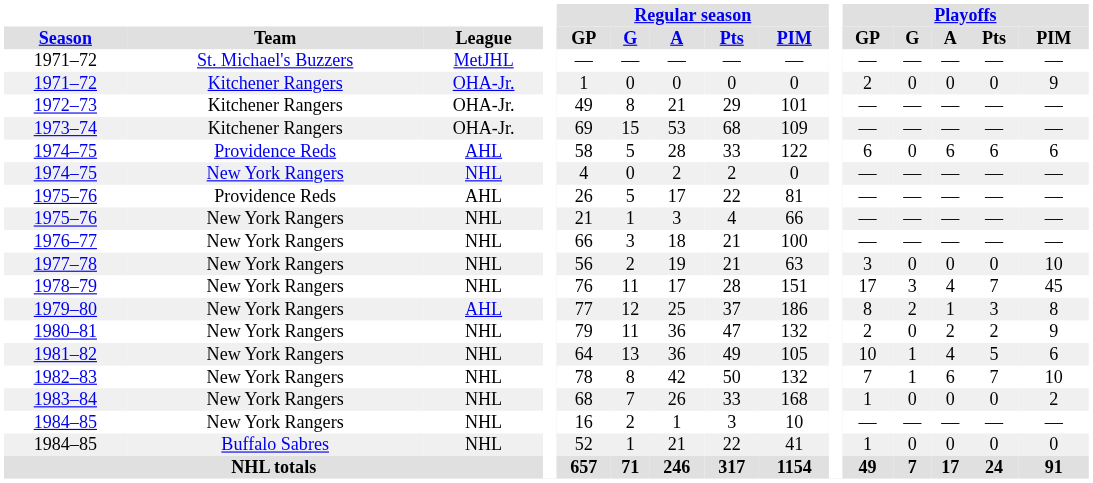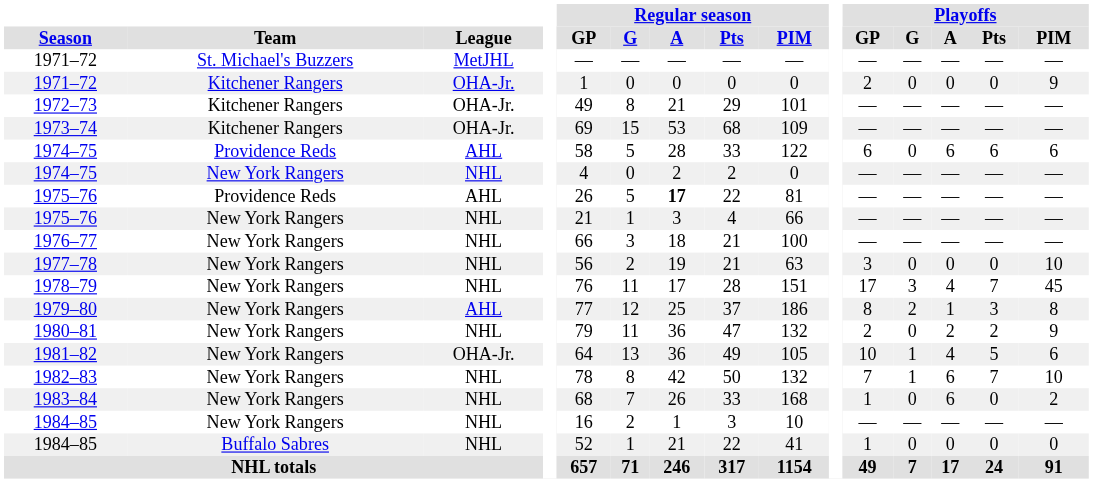 <table border="0" cellpadding="1" cellspacing="0" style="text-align:center; width:60em">
 <tr bgcolor="#e0e0e0">
 <th colspan="3" bgcolor="#ffffff"> </th>
 <th rowspan="99" bgcolor="#ffffff"> </th>
 <th colspan="5"><a href='#'>Regular season</a></th>
 <th rowspan="99" bgcolor="#ffffff"> </th>
 <th colspan="5"><a href='#'>Playoffs</a></th>
 </tr>
 <tr bgcolor="#e0e0e0">
 <th><a href='#'>Season</a></th>
 <th>Team</th>
 <th>League</th>
 <th>GP</th>
 <th><a href='#'>G</a></th>
 <th><a href='#'>A</a></th>
 <th><a href='#'>Pts</a></th>
 <th><a href='#'>PIM</a></th>
 <th>GP</th>
 <th>G</th>
 <th>A</th>
 <th>Pts</th>
 <th>PIM</th>
 </tr>
 <tr>
 <td>1971–72</td>
 <td><a href='#'>St. Michael's Buzzers</a></td>
 <td><a href='#'>MetJHL</a></td>
 <td>—</td>
 <td>—</td>
 <td>—</td>
 <td>—</td>
 <td>—</td>
 <td>—</td>
 <td>—</td>
 <td>—</td>
 <td>—</td>
 <td>—</td>
 </tr>
 <tr style="background:#f0f0f0;">
 <td><a href='#'>1971–72</a></td>
 <td><a href='#'>Kitchener Rangers</a></td>
 <td><a href='#'>OHA-Jr.</a></td>
 <td>1</td>
 <td>0</td>
 <td>0</td>
 <td>0</td>
 <td>0</td>
 <td>2</td>
 <td>0</td>
 <td>0</td>
 <td>0</td>
 <td>9</td>
 </tr>
 <tr>
 <td><a href='#'>1972–73</a></td>
 <td>Kitchener Rangers</td>
 <td>OHA-Jr.</td>
 <td>49</td>
 <td>8</td>
 <td>21</td>
 <td>29</td>
 <td>101</td>
 <td>—</td>
 <td>—</td>
 <td>—</td>
 <td>—</td>
 <td>—</td>
 </tr>
 <tr style="background:#f0f0f0;">
 <td><a href='#'>1973–74</a></td>
 <td>Kitchener Rangers</td>
 <td>OHA-Jr.</td>
 <td>69</td>
 <td>15</td>
 <td>53</td>
 <td>68</td>
 <td>109</td>
 <td>—</td>
 <td>—</td>
 <td>—</td>
 <td>—</td>
 <td>—</td>
 </tr>
 <tr>
 <td><a href='#'>1974–75</a></td>
 <td><a href='#'>Providence Reds</a></td>
 <td><a href='#'>AHL</a></td>
 <td>58</td>
 <td>5</td>
 <td>28</td>
 <td>33</td>
 <td>122</td>
 <td>6</td>
 <td>0</td>
 <td>6</td>
 <td>6</td>
 <td>6</td>
 </tr>
 <tr style="background:#f0f0f0;">
 <td><a href='#'>1974–75</a></td>
 <td><a href='#'>New York Rangers</a></td>
 <td><a href='#'>NHL</a></td>
 <td>4</td>
 <td>0</td>
 <td>2</td>
 <td>2</td>
 <td>0</td>
 <td>—</td>
 <td>—</td>
 <td>—</td>
 <td>—</td>
 <td>—</td>
 </tr>
 <tr>
 <td><a href='#'>1975–76</a></td>
 <td>Providence Reds</td>
 <td>AHL</td>
 <td>26</td>
 <td>5</td>
-<td>17</td>
+<td><strong>17</strong></td>
 <td>22</td>
 <td>81</td>
 <td>—</td>
 <td>—</td>
 <td>—</td>
 <td>—</td>
 <td>—</td>
 </tr>
 <tr style="background:#f0f0f0;">
 <td><a href='#'>1975–76</a></td>
 <td>New York Rangers</td>
 <td>NHL</td>
 <td>21</td>
 <td>1</td>
 <td>3</td>
 <td>4</td>
 <td>66</td>
 <td>—</td>
 <td>—</td>
 <td>—</td>
 <td>—</td>
 <td>—</td>
 </tr>
 <tr>
 <td><a href='#'>1976–77</a></td>
 <td>New York Rangers</td>
 <td>NHL</td>
 <td>66</td>
 <td>3</td>
 <td>18</td>
 <td>21</td>
 <td>100</td>
 <td>—</td>
 <td>—</td>
 <td>—</td>
 <td>—</td>
 <td>—</td>
 </tr>
 <tr style="background:#f0f0f0;">
 <td><a href='#'>1977–78</a></td>
 <td>New York Rangers</td>
 <td>NHL</td>
 <td>56</td>
 <td>2</td>
 <td>19</td>
 <td>21</td>
 <td>63</td>
 <td>3</td>
 <td>0</td>
 <td>0</td>
 <td>0</td>
 <td>10</td>
 </tr>
 <tr>
 <td><a href='#'>1978–79</a></td>
 <td>New York Rangers</td>
 <td>NHL</td>
 <td>76</td>
 <td>11</td>
 <td>17</td>
 <td>28</td>
 <td>151</td>
 <td>17</td>
 <td>3</td>
 <td>4</td>
 <td>7</td>
 <td>45</td>
 </tr>
 <tr style="background:#f0f0f0;">
 <td><a href='#'>1979–80</a></td>
 <td>New York Rangers</td>
 <td><a href='#'>AHL</a></td>
 <td>77</td>
 <td>12</td>
 <td>25</td>
 <td>37</td>
 <td>186</td>
 <td>8</td>
 <td>2</td>
 <td>1</td>
 <td>3</td>
 <td>8</td>
 </tr>
 <tr>
 <td><a href='#'>1980–81</a></td>
 <td>New York Rangers</td>
 <td>NHL</td>
 <td>79</td>
 <td>11</td>
 <td>36</td>
 <td>47</td>
 <td>132</td>
 <td>2</td>
 <td>0</td>
 <td>2</td>
 <td>2</td>
 <td>9</td>
 </tr>
 <tr style="background:#f0f0f0;">
 <td><a href='#'>1981–82</a></td>
 <td>New York Rangers</td>
-<td>NHL</td>
+<td>OHA-Jr.</td>
 <td>64</td>
 <td>13</td>
 <td>36</td>
 <td>49</td>
 <td>105</td>
 <td>10</td>
 <td>1</td>
 <td>4</td>
 <td>5</td>
 <td>6</td>
 </tr>
 <tr>
 <td><a href='#'>1982–83</a></td>
 <td>New York Rangers</td>
 <td>NHL</td>
 <td>78</td>
 <td>8</td>
 <td>42</td>
 <td>50</td>
 <td>132</td>
 <td>7</td>
 <td>1</td>
 <td>6</td>
 <td>7</td>
 <td>10</td>
 </tr>
 <tr style="background:#f0f0f0;">
 <td><a href='#'>1983–84</a></td>
 <td>New York Rangers</td>
 <td>NHL</td>
 <td>68</td>
 <td>7</td>
 <td>26</td>
 <td>33</td>
 <td>168</td>
 <td>1</td>
 <td>0</td>
-<td>0</td>
+<td>6</td>
 <td>0</td>
 <td>2</td>
 </tr>
 <tr>
 <td><a href='#'>1984–85</a></td>
 <td>New York Rangers</td>
 <td>NHL</td>
 <td>16</td>
 <td>2</td>
 <td>1</td>
 <td>3</td>
 <td>10</td>
 <td>—</td>
 <td>—</td>
 <td>—</td>
 <td>—</td>
 <td>—</td>
 </tr>
 <tr style="background:#f0f0f0;">
 <td>1984–85</td>
 <td><a href='#'>Buffalo Sabres</a></td>
 <td>NHL</td>
 <td>52</td>
 <td>1</td>
 <td>21</td>
 <td>22</td>
 <td>41</td>
 <td>1</td>
 <td>0</td>
 <td>0</td>
 <td>0</td>
 <td>0</td>
 </tr>
 <tr bgcolor="#e0e0e0">
 <th colspan="3">NHL totals</th>
 <th>657</th>
 <th>71</th>
 <th>246</th>
 <th>317</th>
 <th>1154</th>
 <th>49</th>
 <th>7</th>
 <th>17</th>
 <th>24</th>
 <th>91</th>
 </tr>
 </table>
